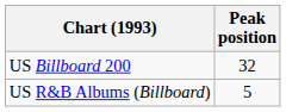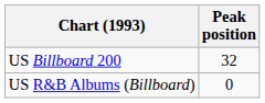 <table Class = "wikitable sortable">
 <tr>
 <th>Chart (1993)</th>
 <th>Peak<br>position</th>
 </tr>
 <tr>
 <td>US <a href='#'><em>Billboard</em> 200</a></td>
 <td align=center>32</td>
 </tr>
 <tr>
 <td>US <a href='#'>R&B Albums</a> (<em>Billboard</em>)</td>
-<td align=center>5</td>
+<td align=center>0</td>
 </tr>
 </table>
